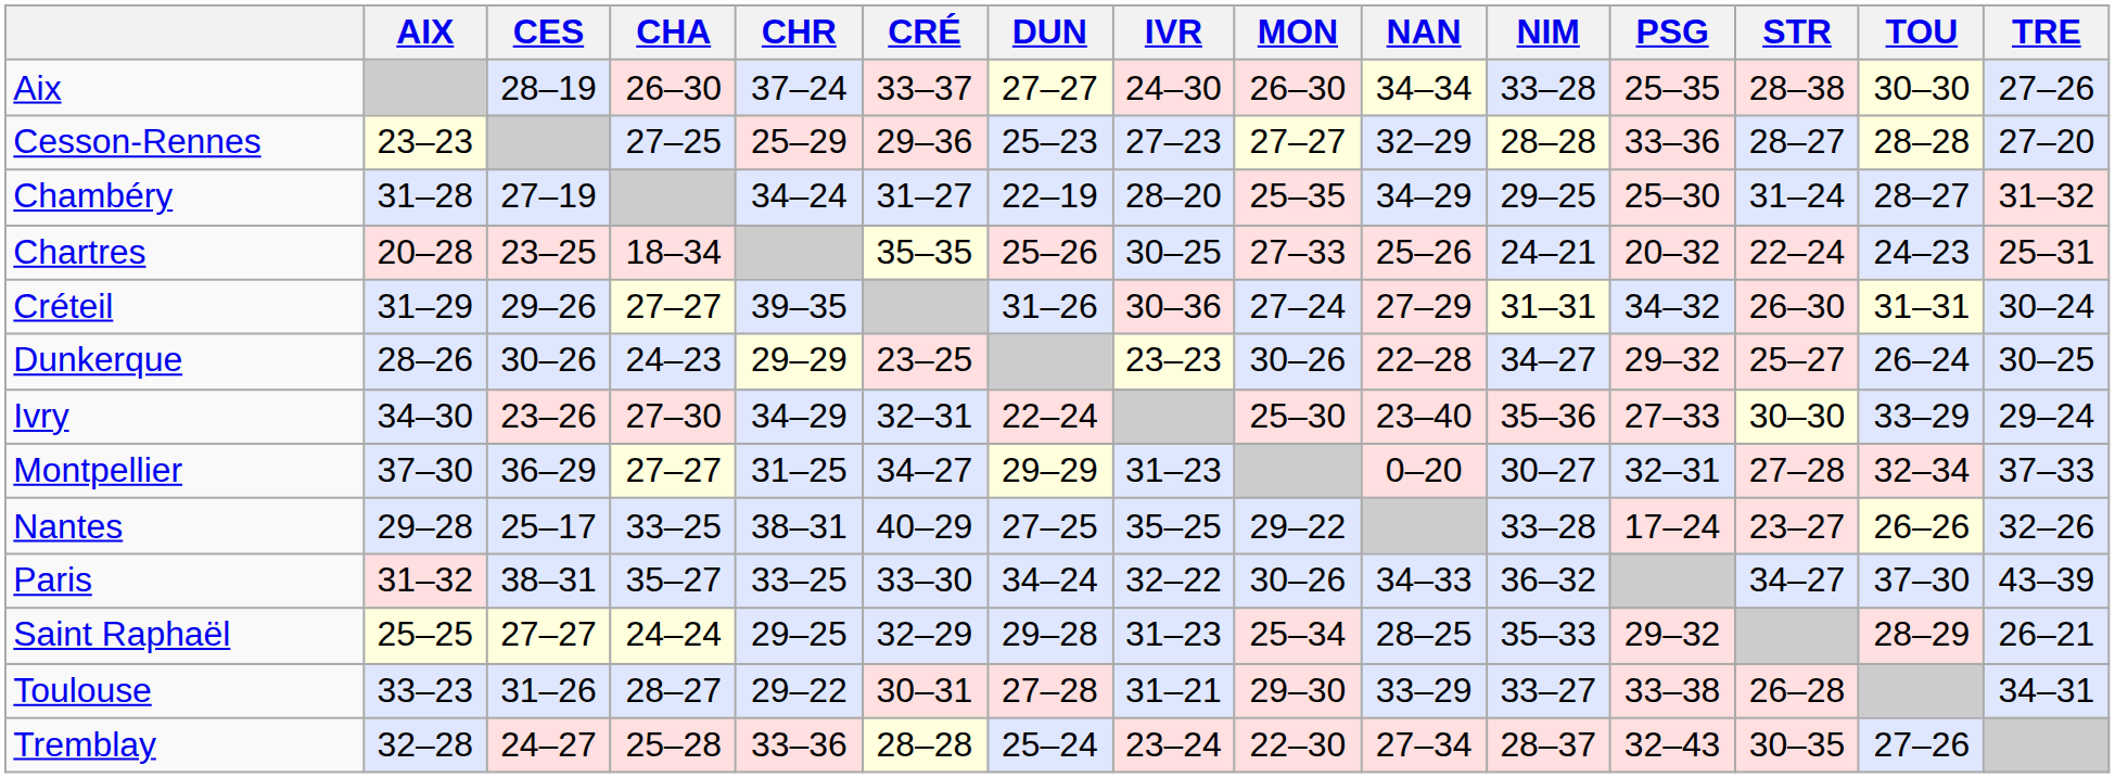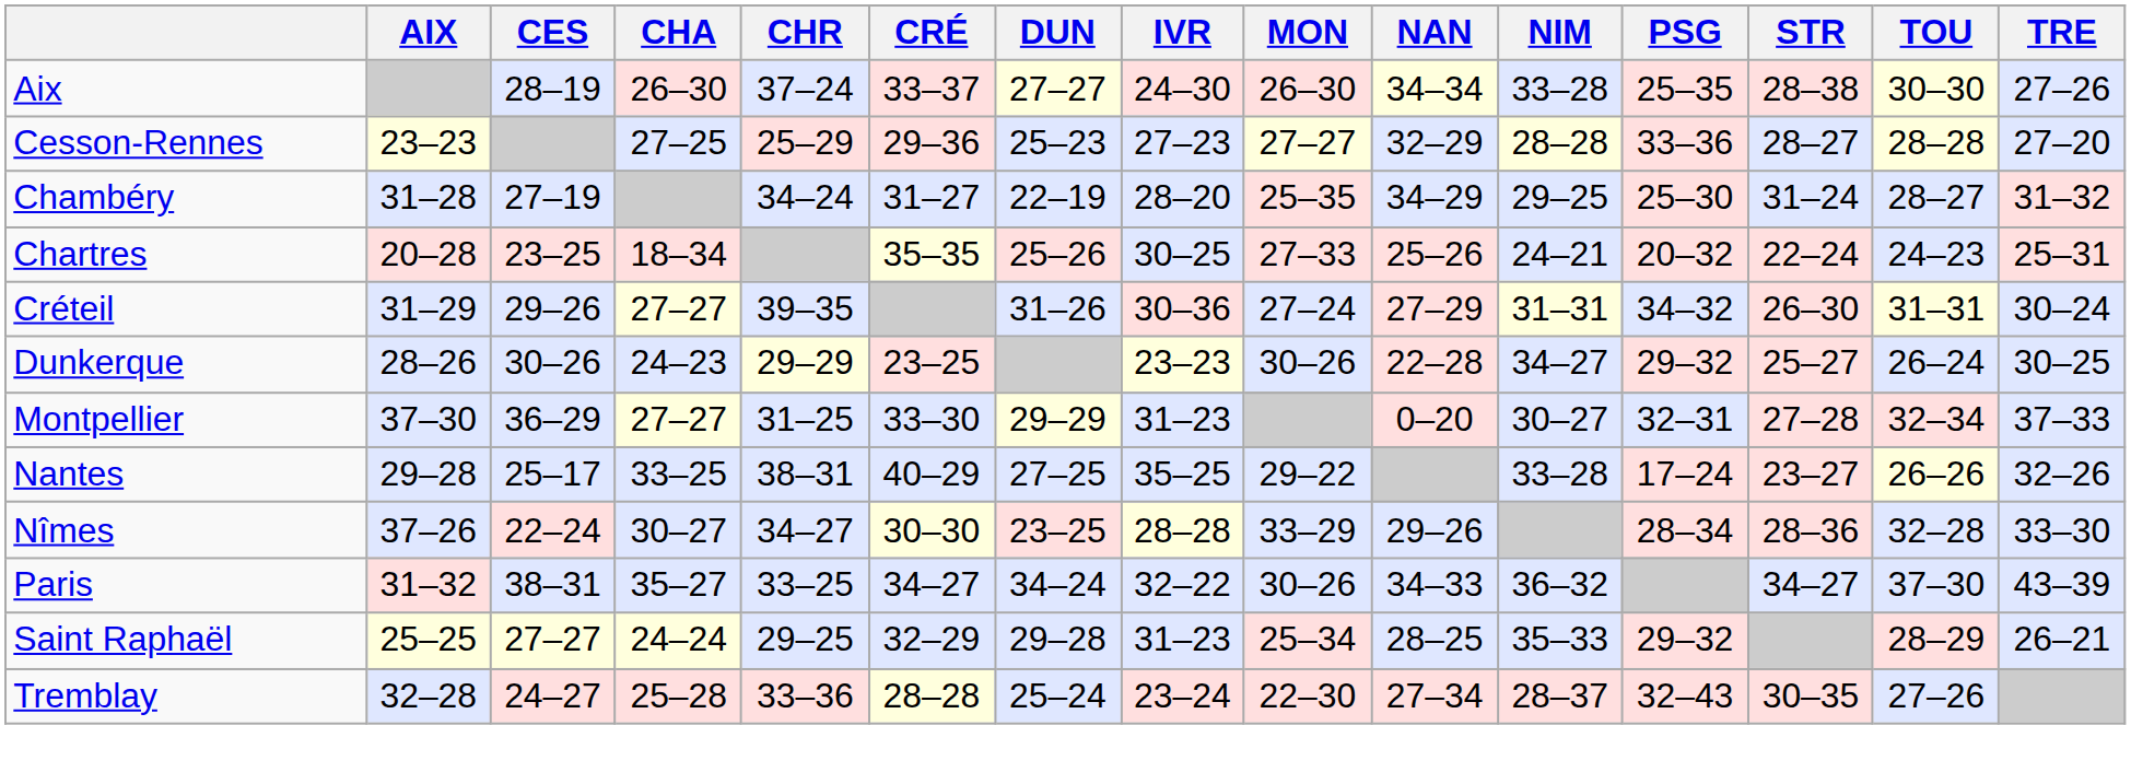 <table class="wikitable" style="text-align: center;" width="975">
 <tr>
 <th width=180></th>
 <th width=55><a href='#'>AIX</a></th>
 <th width=55><a href='#'>CES</a></th>
 <th width=55><a href='#'>CHA</a></th>
 <th width=55><a href='#'>CHR</a></th>
 <th width=55><a href='#'>CRÉ</a></th>
 <th width=55><a href='#'>DUN</a></th>
 <th width=55><a href='#'>IVR</a></th>
 <th width=55><a href='#'>MON</a></th>
 <th width=55><a href='#'>NAN</a></th>
 <th width=55><a href='#'>NIM</a></th>
 <th width=55><a href='#'>PSG</a></th>
 <th width=55><a href='#'>STR</a></th>
 <th width=55><a href='#'>TOU</a></th>
 <th width=55><a href='#'>TRE</a></th>
 </tr>
 <tr>
 <td style="text-align: left;"><a href='#'>Aix</a></td>
 <td bgcolor=#CCCCCC> </td>
 <td bgcolor=#DFE7FF>28–19</td>
 <td bgcolor=#FFDFDF>26–30</td>
 <td bgcolor=#DFE7FF>37–24</td>
 <td bgcolor=#FFDFDF>33–37</td>
 <td bgcolor=#FFFFDD>27–27</td>
 <td bgcolor=#FFDFDF>24–30</td>
 <td bgcolor=#FFDFDF>26–30</td>
 <td bgcolor=#FFFFDD>34–34</td>
 <td bgcolor=#DFE7FF>33–28</td>
 <td bgcolor=#FFDFDF>25–35</td>
 <td bgcolor=#FFDFDF>28–38</td>
 <td bgcolor=#FFFFDD>30–30</td>
 <td bgcolor=#DFE7FF>27–26</td>
 </tr>
 <tr>
 <td style="text-align: left;"><a href='#'>Cesson-Rennes</a></td>
 <td bgcolor=#FFFFDD>23–23</td>
 <td bgcolor=#CCCCCC> </td>
 <td bgcolor=#DFE7FF>27–25</td>
 <td bgcolor=#FFDFDF>25–29</td>
 <td bgcolor=#FFDFDF>29–36</td>
 <td bgcolor=#DFE7FF>25–23</td>
 <td bgcolor=#DFE7FF>27–23</td>
 <td bgcolor=#FFFFDD>27–27</td>
 <td bgcolor=#DFE7FF>32–29</td>
 <td bgcolor=#FFFFDD>28–28</td>
 <td bgcolor=#FFDFDF>33–36</td>
 <td bgcolor=#DFE7FF>28–27</td>
 <td bgcolor=#FFFFDD>28–28</td>
 <td bgcolor=#DFE7FF>27–20</td>
 </tr>
 <tr>
 <td style="text-align: left;"><a href='#'>Chambéry</a></td>
 <td bgcolor=#DFE7FF>31–28</td>
 <td bgcolor=#DFE7FF>27–19</td>
 <td bgcolor=#CCCCCC> </td>
 <td bgcolor=#DFE7FF>34–24</td>
 <td bgcolor=#DFE7FF>31–27</td>
 <td bgcolor=#DFE7FF>22–19</td>
 <td bgcolor=#DFE7FF>28–20</td>
 <td bgcolor=#FFDFDF>25–35</td>
 <td bgcolor=#DFE7FF>34–29</td>
 <td bgcolor=#DFE7FF>29–25</td>
 <td bgcolor=#FFDFDF>25–30</td>
 <td bgcolor=#DFE7FF>31–24</td>
 <td bgcolor=#DFE7FF>28–27</td>
 <td bgcolor=#FFDFDF>31–32</td>
 </tr>
 <tr>
 <td style="text-align: left;"><a href='#'>Chartres</a></td>
 <td bgcolor=#FFDFDF>20–28</td>
 <td bgcolor=#FFDFDF>23–25</td>
 <td bgcolor=#FFDFDF>18–34</td>
 <td bgcolor=#CCCCCC> </td>
 <td bgcolor=#FFFFDD>35–35</td>
 <td bgcolor=#FFDFDF>25–26</td>
 <td bgcolor=#DFE7FF>30–25</td>
 <td bgcolor=#FFDFDF>27–33</td>
 <td bgcolor=#FFDFDF>25–26</td>
 <td bgcolor=#DFE7FF>24–21</td>
 <td bgcolor=#FFDFDF>20–32</td>
 <td bgcolor=#FFDFDF>22–24</td>
 <td bgcolor=#DFE7FF>24–23</td>
 <td bgcolor=#FFDFDF>25–31</td>
 </tr>
 <tr>
 <td style="text-align: left;"><a href='#'>Créteil</a></td>
 <td bgcolor=#DFE7FF>31–29</td>
 <td bgcolor=#DFE7FF>29–26</td>
 <td bgcolor=#FFFFDD>27–27</td>
 <td bgcolor=#DFE7FF>39–35</td>
 <td bgcolor=#CCCCCC> </td>
 <td bgcolor=#DFE7FF>31–26</td>
 <td bgcolor=#FFDFDF>30–36</td>
 <td bgcolor=#DFE7FF>27–24</td>
 <td bgcolor=#FFDFDF>27–29</td>
 <td bgcolor=#FFFFDD>31–31</td>
 <td bgcolor=#DFE7FF>34–32</td>
 <td bgcolor=#FFDFDF>26–30</td>
 <td bgcolor=#FFFFDD>31–31</td>
 <td bgcolor=#DFE7FF>30–24</td>
 </tr>
 <tr>
 <td style="text-align: left;"><a href='#'>Dunkerque</a></td>
 <td bgcolor=#DFE7FF>28–26</td>
 <td bgcolor=#DFE7FF>30–26</td>
 <td bgcolor=#DFE7FF>24–23</td>
 <td bgcolor=#FFFFDD>29–29</td>
 <td bgcolor=#FFDFDF>23–25</td>
 <td bgcolor=#CCCCCC> </td>
 <td bgcolor=#FFFFDD>23–23</td>
 <td bgcolor=#DFE7FF>30–26</td>
 <td bgcolor=#FFDFDF>22–28</td>
 <td bgcolor=#DFE7FF>34–27</td>
 <td bgcolor=#FFDFDF>29–32</td>
 <td bgcolor=#FFDFDF>25–27</td>
 <td bgcolor=#DFE7FF>26–24</td>
 <td bgcolor=#DFE7FF>30–25</td>
 </tr>
 <tr>
-<td style="text-align: left;"><a href='#'>Ivry</a></td>
-<td bgcolor=#DFE7FF>34–30</td>
-<td bgcolor=#FFDFDF>23–26</td>
-<td bgcolor=#FFDFDF>27–30</td>
-<td bgcolor=#DFE7FF>34–29</td>
-<td bgcolor=#DFE7FF>32–31</td>
-<td bgcolor=#FFDFDF>22–24</td>
-<td bgcolor=#CCCCCC> </td>
-<td bgcolor=#FFDFDF>25–30</td>
-<td bgcolor=#FFDFDF>23–40</td>
-<td bgcolor=#FFDFDF>35–36</td>
-<td bgcolor=#FFDFDF>27–33</td>
-<td bgcolor=#FFFFDD>30–30</td>
-<td bgcolor=#DFE7FF>33–29</td>
-<td bgcolor=#DFE7FF>29–24</td>
-</tr>
-<tr>
 <td style="text-align: left;"><a href='#'>Montpellier</a></td>
 <td bgcolor=#DFE7FF>37–30</td>
 <td bgcolor=#DFE7FF>36–29</td>
 <td bgcolor=#FFFFDD>27–27</td>
 <td bgcolor=#DFE7FF>31–25</td>
-<td bgcolor=#DFE7FF>34–27</td>
+<td bgcolor=#DFE7FF>33–30</td>
 <td bgcolor=#FFFFDD>29–29</td>
 <td bgcolor=#DFE7FF>31–23</td>
 <td bgcolor=#CCCCCC> </td>
 <td bgcolor=#FFDFDF>0–20</td>
 <td bgcolor=#DFE7FF>30–27</td>
 <td bgcolor=#DFE7FF>32–31</td>
 <td bgcolor=#FFDFDF>27–28</td>
 <td bgcolor=#FFDFDF>32–34</td>
 <td bgcolor=#DFE7FF>37–33</td>
 </tr>
 <tr>
 <td style="text-align: left;"><a href='#'>Nantes</a></td>
 <td bgcolor=#DFE7FF>29–28</td>
 <td bgcolor=#DFE7FF>25–17</td>
 <td bgcolor=#DFE7FF>33–25</td>
 <td bgcolor=#DFE7FF>38–31</td>
 <td bgcolor=#DFE7FF>40–29</td>
 <td bgcolor=#DFE7FF>27–25</td>
 <td bgcolor=#DFE7FF>35–25</td>
 <td bgcolor=#DFE7FF>29–22</td>
 <td bgcolor=#CCCCCC> </td>
 <td bgcolor=#DFE7FF>33–28</td>
 <td bgcolor=#FFDFDF>17–24</td>
 <td bgcolor=#FFDFDF>23–27</td>
 <td bgcolor=#FFFFDD>26–26</td>
 <td bgcolor=#DFE7FF>32–26</td>
 </tr>
 <tr>
+<td style="text-align: left;"><a href='#'>Nîmes</a></td>
+<td bgcolor=#DFE7FF>37–26</td>
+<td bgcolor=#FFDFDF>22–24</td>
+<td bgcolor=#DFE7FF>30–27</td>
+<td bgcolor=#DFE7FF>34–27</td>
+<td bgcolor=#FFFFDD>30–30</td>
+<td bgcolor=#FFDFDF>23–25</td>
+<td bgcolor=#FFFFDD>28–28</td>
+<td bgcolor=#DFE7FF>33–29</td>
+<td bgcolor=#DFE7FF>29–26</td>
+<td bgcolor=#CCCCCC> </td>
+<td bgcolor=#FFDFDF>28–34</td>
+<td bgcolor=#FFDFDF>28–36</td>
+<td bgcolor=#DFE7FF>32–28</td>
+<td bgcolor=#DFE7FF>33–30</td>
+</tr>
+<tr>
 <td style="text-align: left;"><a href='#'>Paris</a></td>
 <td bgcolor=#FFDFDF>31–32</td>
 <td bgcolor=#DFE7FF>38–31</td>
 <td bgcolor=#DFE7FF>35–27</td>
 <td bgcolor=#DFE7FF>33–25</td>
-<td bgcolor=#DFE7FF>33–30</td>
+<td bgcolor=#DFE7FF>34–27</td>
 <td bgcolor=#DFE7FF>34–24</td>
 <td bgcolor=#DFE7FF>32–22</td>
 <td bgcolor=#DFE7FF>30–26</td>
 <td bgcolor=#DFE7FF>34–33</td>
 <td bgcolor=#DFE7FF>36–32</td>
 <td bgcolor=#CCCCCC> </td>
 <td bgcolor=#DFE7FF>34–27</td>
 <td bgcolor=#DFE7FF>37–30</td>
 <td bgcolor=#DFE7FF>43–39</td>
 </tr>
 <tr>
 <td style="text-align: left;"><a href='#'>Saint Raphaël</a></td>
 <td bgcolor=#FFFFDD>25–25</td>
 <td bgcolor=#FFFFDD>27–27</td>
 <td bgcolor=#FFFFDD>24–24</td>
 <td bgcolor=#DFE7FF>29–25</td>
 <td bgcolor=#DFE7FF>32–29</td>
 <td bgcolor=#DFE7FF>29–28</td>
 <td bgcolor=#DFE7FF>31–23</td>
 <td bgcolor=#FFDFDF>25–34</td>
 <td bgcolor=#DFE7FF>28–25</td>
 <td bgcolor=#DFE7FF>35–33</td>
 <td bgcolor=#FFDFDF>29–32</td>
 <td bgcolor=#CCCCCC> </td>
 <td bgcolor=#FFDFDF>28–29</td>
 <td bgcolor=#DFE7FF>26–21</td>
 </tr>
 <tr>
-<td style="text-align: left;"><a href='#'>Toulouse</a></td>
-<td bgcolor=#DFE7FF>33–23</td>
-<td bgcolor=#DFE7FF>31–26</td>
-<td bgcolor=#DFE7FF>28–27</td>
-<td bgcolor=#DFE7FF>29–22</td>
-<td bgcolor=#FFDFDF>30–31</td>
-<td bgcolor=#FFDFDF>27–28</td>
-<td bgcolor=#DFE7FF>31–21</td>
-<td bgcolor=#FFDFDF>29–30</td>
-<td bgcolor=#DFE7FF>33–29</td>
-<td bgcolor=#DFE7FF>33–27</td>
-<td bgcolor=#FFDFDF>33–38</td>
-<td bgcolor=#FFDFDF>26–28</td>
-<td bgcolor=#CCCCCC> </td>
-<td bgcolor=#DFE7FF>34–31</td>
-</tr>
-<tr>
 <td style="text-align: left;"><a href='#'>Tremblay</a></td>
 <td bgcolor=#DFE7FF>32–28</td>
 <td bgcolor=#FFDFDF>24–27</td>
 <td bgcolor=#FFDFDF>25–28</td>
 <td bgcolor=#FFDFDF>33–36</td>
 <td bgcolor=#FFFFDD>28–28</td>
 <td bgcolor=#DFE7FF>25–24</td>
 <td bgcolor=#FFDFDF>23–24</td>
 <td bgcolor=#FFDFDF>22–30</td>
 <td bgcolor=#FFDFDF>27–34</td>
 <td bgcolor=#FFDFDF>28–37</td>
 <td bgcolor=#FFDFDF>32–43</td>
 <td bgcolor=#FFDFDF>30–35</td>
 <td bgcolor=#DFE7FF>27–26</td>
 <td bgcolor=#CCCCCC> </td>
 </tr>
 </table>
